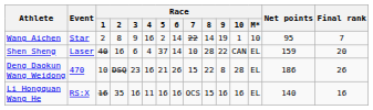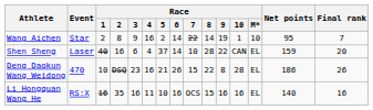 <table class="wikitable" style="font-size:90%">
 <tr>
 <th rowspan=2>Athlete</th>
 <th rowspan=2>Event</th>
 <th colspan=11>Race</th>
 <th rowspan=2>Net points</th>
 <th rowspan=2>Final rank</th>
 </tr>
 <tr style="font-size:95%">
 <th>1</th>
 <th>2</th>
 <th>3</th>
 <th>4</th>
 <th>5</th>
 <th>6</th>
 <th>7</th>
 <th>8</th>
 <th>9</th>
 <th>10</th>
 <th>M*</th>
 </tr>
 <tr align=center>
 <td align=left><a href='#'>Wang Aichen</a></td>
 <td align=left><a href='#'>Star</a></td>
 <td>2</td>
 <td>8</td>
 <td>9</td>
 <td>16</td>
 <td>2</td>
 <td>14</td>
 <td><s>22</s></td>
 <td>14</td>
 <td>19</td>
 <td>1</td>
 <td>10</td>
 <td>95</td>
 <td>7</td>
 </tr>
 <tr align=center>
 <td align=left><a href='#'>Shen Sheng</a></td>
 <td align=left><a href='#'>Laser</a></td>
 <td><s>40</s></td>
 <td>16</td>
 <td>6</td>
 <td>4</td>
 <td>37</td>
 <td>14</td>
 <td>10</td>
 <td>28</td>
 <td>22</td>
 <td>CAN</td>
 <td>EL</td>
 <td>159</td>
 <td>20</td>
 </tr>
 <tr align=center>
 <td align=left><a href='#'>Deng Daokun</a><br><a href='#'>Wang Weidong</a></td>
 <td align=left><a href='#'>470</a></td>
 <td>10</td>
 <td><s>DSQ</s></td>
 <td>23</td>
 <td>16</td>
 <td>21</td>
 <td>26</td>
 <td>15</td>
 <td>22</td>
 <td>8</td>
 <td>28</td>
 <td>EL</td>
 <td>186</td>
 <td>26</td>
 </tr>
 <tr align=center>
 <td align=left><a href='#'>Li Hongquan</a><br><a href='#'>Wang He</a></td>
 <td align=left><a href='#'>RS:X</a></td>
 <td><s>16</s></td>
 <td>35</td>
 <td>16</td>
 <td>11</td>
-<td>16</td>
+<td>10</td>
 <td>16</td>
 <td>OCS</td>
 <td>15</td>
 <td>16</td>
 <td>16</td>
 <td>EL</td>
 <td>140</td>
 <td>16</td>
 </tr>
 </table>
